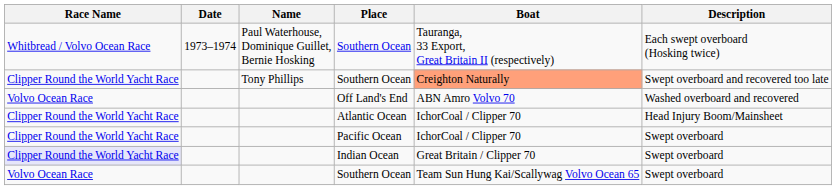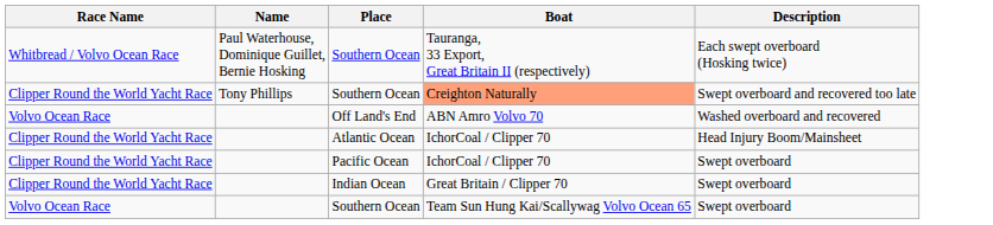 <table class="wikitable" style="font-size: 85%;">
 <tr>
 <th>Race Name</th>
-<th>Date</th>
 <th>Name</th>
 <th>Place</th>
 <th>Boat</th>
 <th>Description</th>
 </tr>
 <tr>
 <td><a href='#'>Whitbread / Volvo Ocean Race</a></td>
-<td>1973–1974</td>
 <td>Paul Waterhouse, <br> Dominique Guillet, <br> Bernie Hosking</td>
 <td><a href='#'>Southern Ocean</a></td>
 <td>Tauranga,<br> 33 Export,<br> <a href='#'>Great Britain II</a> (respectively)</td>
 <td>Each swept overboard<br>(Hosking twice)</td>
 </tr>
 <tr>
 <td><a href='#'>Clipper Round the World Yacht Race</a></td>
-<td></td>
 <td>Tony Phillips</td>
 <td>Southern Ocean</td>
 <td style="background: lightsalmon;">Creighton Naturally</td>
 <td>Swept overboard and recovered too late</td>
 </tr>
 <tr>
 <td><a href='#'>Volvo Ocean Race</a></td>
 <td></td>
-<td></td>
 <td>Off Land's End </td>
 <td>ABN Amro <a href='#'>Volvo 70</a></td>
 <td>Washed overboard and recovered</td>
 </tr>
 <tr>
 <td><a href='#'>Clipper Round the World Yacht Race</a></td>
-<td></td>
 <td></td>
 <td>Atlantic Ocean</td>
 <td>IchorCoal / Clipper 70</td>
 <td>Head Injury Boom/Mainsheet</td>
 </tr>
 <tr>
 <td><a href='#'>Clipper Round the World Yacht Race</a></td>
 <td></td>
-<td></td>
 <td>Pacific Ocean</td>
 <td>IchorCoal / Clipper 70</td>
 <td>Swept overboard</td>
 </tr>
 <tr>
-<td style="background: lavender;"><a href='#'>Clipper Round the World Yacht Race</a></td>
-<td></td>
+<td><a href='#'>Clipper Round the World Yacht Race</a></td>
 <td></td>
 <td>Indian Ocean</td>
 <td>Great Britain / Clipper 70</td>
 <td>Swept overboard</td>
 </tr>
 <tr>
 <td><a href='#'>Volvo Ocean Race</a></td>
 <td></td>
-<td></td>
 <td>Southern Ocean</td>
 <td>Team Sun Hung Kai/Scallywag <a href='#'>Volvo Ocean 65</a></td>
 <td>Swept overboard</td>
 </tr>
 </table>
